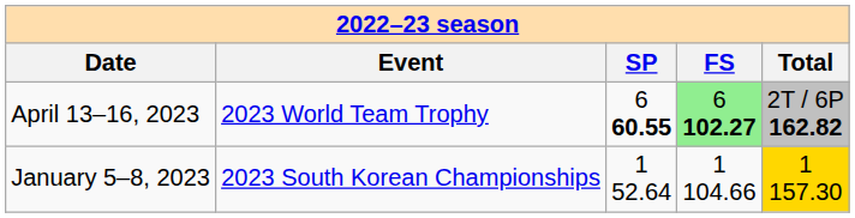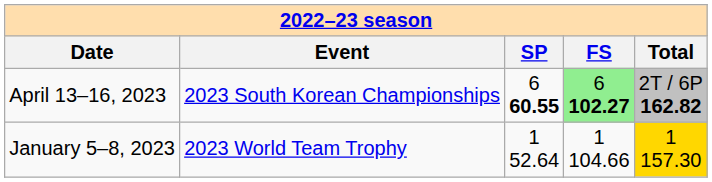 <table class="wikitable">
 <tr>
 <td style="background-color: #ffdead; " colspan=5 align=center><a href='#'><strong>2022–23 season</strong></a></td>
 </tr>
 <tr>
 <th>Date</th>
 <th>Event</th>
 <th><a href='#'>SP</a></th>
 <th><a href='#'>FS</a></th>
 <th>Total</th>
 </tr>
 <tr>
 <td>April 13–16, 2023</td>
-<td><a href='#'>2023 World Team Trophy</a></td>
+<td><a href='#'>2023 South Korean Championships</a></td>
 <td align=center>6 <br> <strong>60.55</strong></td>
 <td align=center style="background: lightgreen;">6 <br> <strong>102.27</strong></td>
 <td align=center  align=center bgcolor=silver>2T / 6P<br> <strong>162.82</strong></td>
 </tr>
 <tr>
 <td>January 5–8, 2023</td>
-<td><a href='#'>2023 South Korean Championships</a></td>
+<td><a href='#'>2023 World Team Trophy</a></td>
 <td align=center>1 <br> 52.64</td>
 <td align=center>1 <br> 104.66</td>
 <td align=center bgcolor=gold>1 <br> 157.30</td>
 </tr>
 </table>
